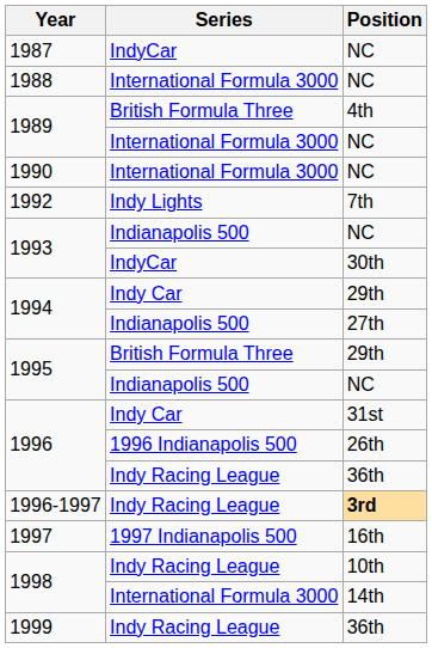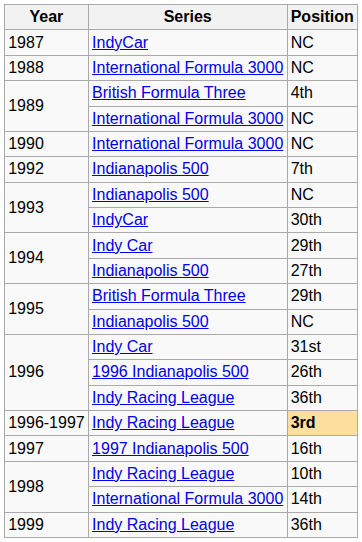 <table class="wikitable">
 <tr>
 <th>Year</th>
 <th>Series</th>
 <th>Position</th>
 </tr>
 <tr>
 <td>1987</td>
 <td><a href='#'>IndyCar</a></td>
 <td>NC</td>
 </tr>
 <tr>
 <td>1988</td>
 <td><a href='#'>International Formula 3000</a></td>
 <td>NC</td>
 </tr>
 <tr>
 <td rowspan="2">1989</td>
 <td><a href='#'>British Formula Three</a></td>
 <td>4th</td>
 </tr>
 <tr>
 <td><a href='#'>International Formula 3000</a></td>
 <td>NC</td>
 </tr>
 <tr>
 <td>1990</td>
 <td><a href='#'>International Formula 3000</a></td>
 <td>NC</td>
 </tr>
 <tr>
 <td>1992</td>
-<td><a href='#'>Indy Lights</a></td>
+<td><a href='#'>Indianapolis 500</a></td>
 <td>7th</td>
 </tr>
 <tr>
 <td rowspan="2">1993</td>
 <td><a href='#'>Indianapolis 500</a></td>
 <td>NC</td>
 </tr>
 <tr>
 <td><a href='#'>IndyCar</a></td>
 <td>30th</td>
 </tr>
 <tr>
 <td rowspan="2">1994</td>
 <td><a href='#'>Indy Car</a></td>
 <td>29th</td>
 </tr>
 <tr>
 <td><a href='#'>Indianapolis 500</a></td>
 <td>27th</td>
 </tr>
 <tr>
 <td rowspan="2">1995</td>
 <td><a href='#'>British Formula Three</a></td>
 <td>29th</td>
 </tr>
 <tr>
 <td><a href='#'>Indianapolis 500</a></td>
 <td>NC</td>
 </tr>
 <tr>
 <td rowspan="3">1996</td>
 <td><a href='#'>Indy Car</a></td>
 <td>31st</td>
 </tr>
 <tr>
 <td><a href='#'>1996 Indianapolis 500</a></td>
 <td>26th</td>
 </tr>
 <tr>
 <td><a href='#'>Indy Racing League</a></td>
 <td>36th</td>
 </tr>
 <tr>
 <td>1996-1997</td>
 <td><a href='#'>Indy Racing League</a></td>
 <td style="background:#ffdf9f;"><strong>3rd</strong></td>
 </tr>
 <tr>
 <td>1997</td>
 <td><a href='#'>1997 Indianapolis 500</a></td>
 <td>16th</td>
 </tr>
 <tr>
 <td rowspan="2">1998</td>
 <td><a href='#'>Indy Racing League</a></td>
 <td>10th</td>
 </tr>
 <tr>
 <td><a href='#'>International Formula 3000</a></td>
 <td>14th</td>
 </tr>
 <tr>
 <td>1999</td>
 <td><a href='#'>Indy Racing League</a></td>
 <td>36th</td>
 </tr>
 </table>
